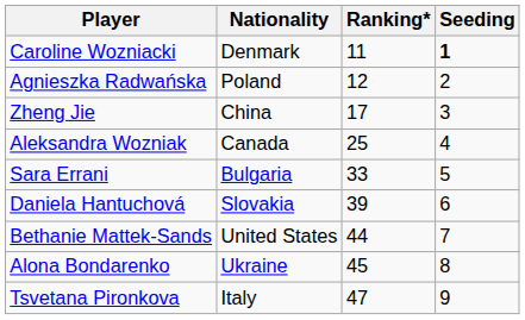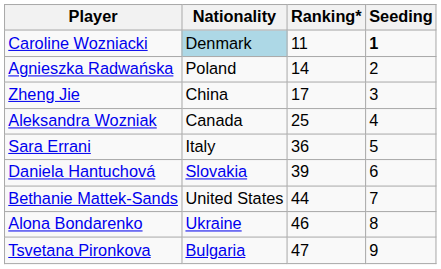 <table class="wikitable" border="1">
 <tr>
 <th>Player</th>
 <th>Nationality</th>
 <th>Ranking*</th>
 <th>Seeding</th>
 </tr>
 <tr>
 <td><a href='#'>Caroline Wozniacki</a></td>
-<td> Denmark</td>
+<td style="background: lightblue;"> Denmark</td>
 <td>11</td>
 <td><strong>1</strong></td>
 </tr>
 <tr>
 <td><a href='#'>Agnieszka Radwańska</a></td>
 <td> Poland</td>
-<td>12</td>
+<td>14</td>
 <td>2</td>
 </tr>
 <tr>
 <td><a href='#'>Zheng Jie</a></td>
 <td> China</td>
 <td>17</td>
 <td>3</td>
 </tr>
 <tr>
 <td><a href='#'>Aleksandra Wozniak</a></td>
 <td> Canada</td>
 <td>25</td>
 <td>4</td>
 </tr>
 <tr>
 <td><a href='#'>Sara Errani</a></td>
-<td> <a href='#'>Bulgaria</a></td>
-<td>33</td>
+<td> Italy</td>
+<td>36</td>
 <td>5</td>
 </tr>
 <tr>
 <td><a href='#'>Daniela Hantuchová</a></td>
 <td> <a href='#'>Slovakia</a></td>
 <td>39</td>
 <td>6</td>
 </tr>
 <tr>
 <td><a href='#'>Bethanie Mattek-Sands</a></td>
 <td> United States</td>
 <td>44</td>
 <td>7</td>
 </tr>
 <tr>
 <td><a href='#'>Alona Bondarenko</a></td>
 <td> <a href='#'>Ukraine</a></td>
-<td>45</td>
+<td>46</td>
 <td>8</td>
 </tr>
 <tr>
 <td><a href='#'>Tsvetana Pironkova</a></td>
-<td> Italy</td>
+<td> <a href='#'>Bulgaria</a></td>
 <td>47</td>
 <td>9</td>
 </tr>
 </table>
